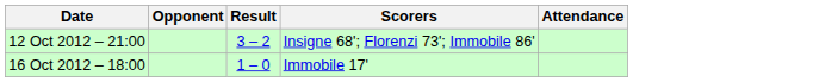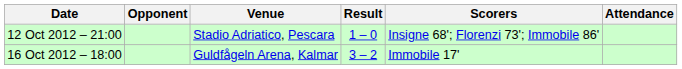 <table class="wikitable">
 <tr>
 <th>Date</th>
 <th>Opponent</th>
+<th>Venue</th>
 <th>Result</th>
 <th>Scorers</th>
 <th>Attendance</th>
 </tr>
 <tr bgcolor = "#ccffcc">
 <td>12 Oct 2012 – 21:00</td>
 <td></td>
-<td align=center><a href='#'>3 – 2</a></td>
+<td><a href='#'>Stadio Adriatico</a>, <a href='#'>Pescara</a></td>
+<td align=center><a href='#'>1 – 0</a></td>
 <td><a href='#'>Insigne</a> 68'; <a href='#'>Florenzi</a> 73'; <a href='#'>Immobile</a> 86'</td>
 <td align="center"></td>
 </tr>
 <tr bgcolor = "#ccffcc">
 <td>16 Oct 2012 – 18:00</td>
 <td></td>
-<td align=center><a href='#'>1 – 0</a></td>
+<td><a href='#'>Guldfågeln Arena</a>, <a href='#'>Kalmar</a></td>
+<td align=center><a href='#'>3 – 2</a></td>
 <td><a href='#'>Immobile</a> 17'</td>
 <td align="center"></td>
 </tr>
 </table>
